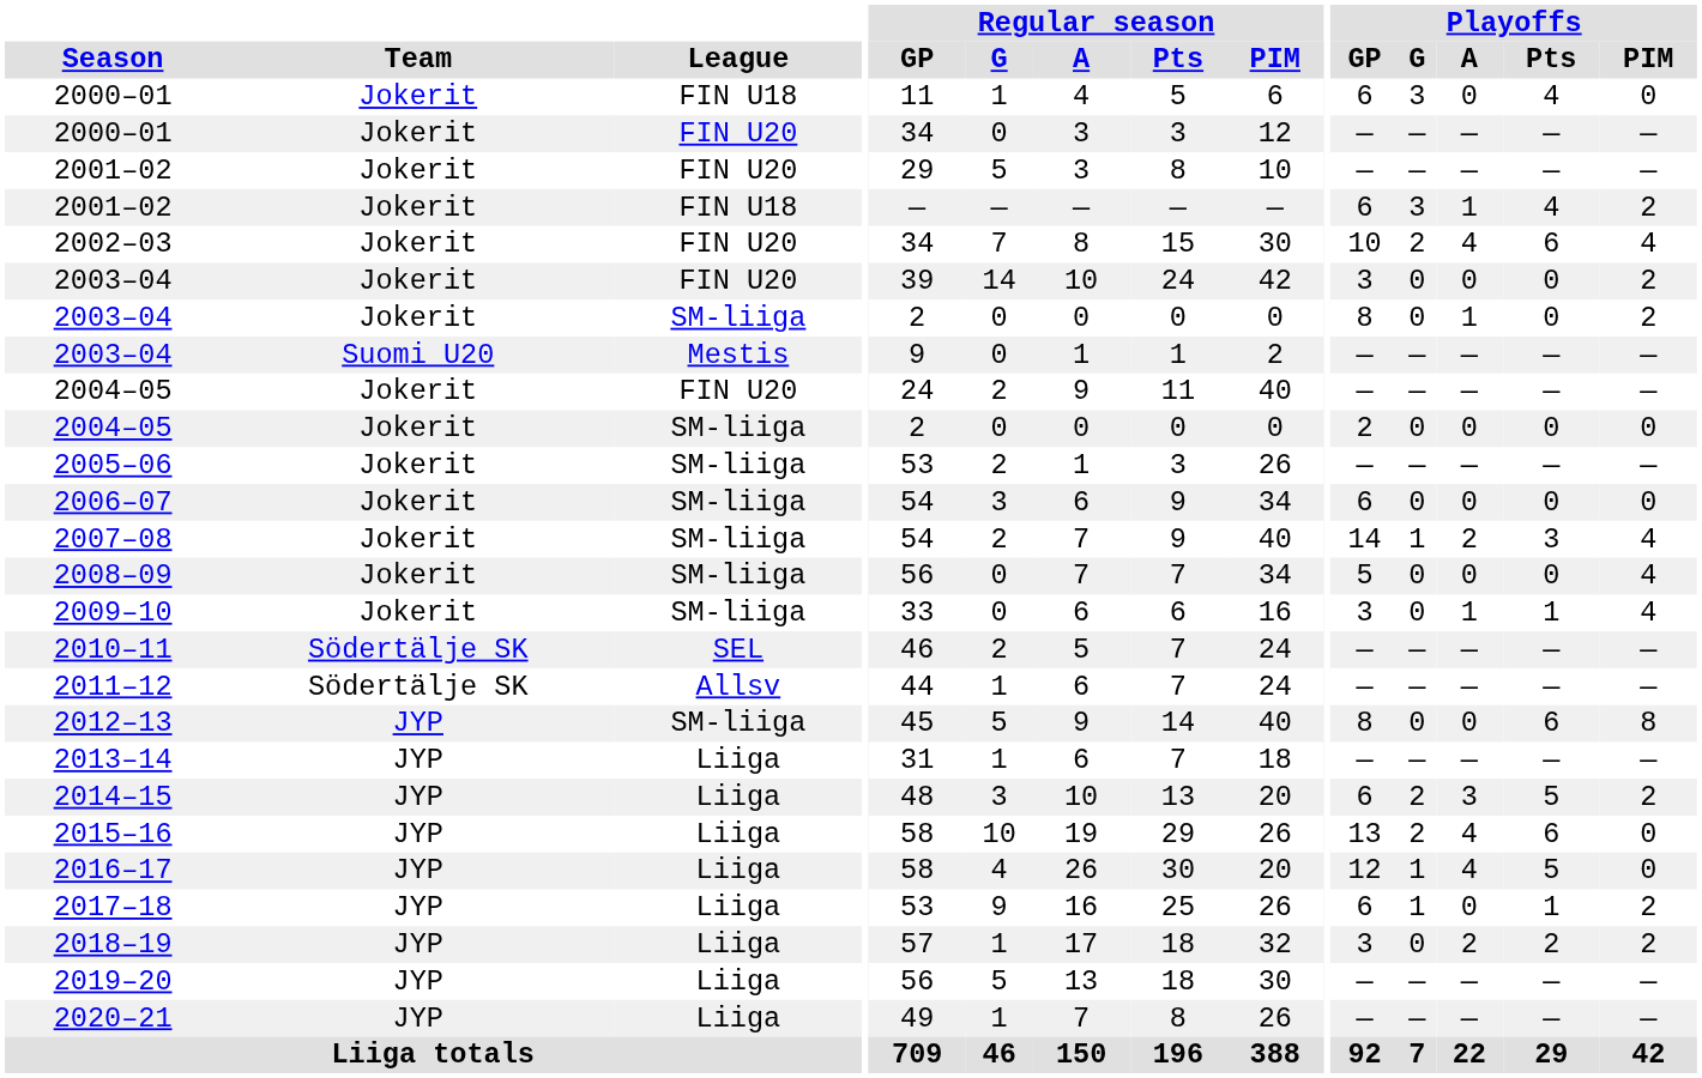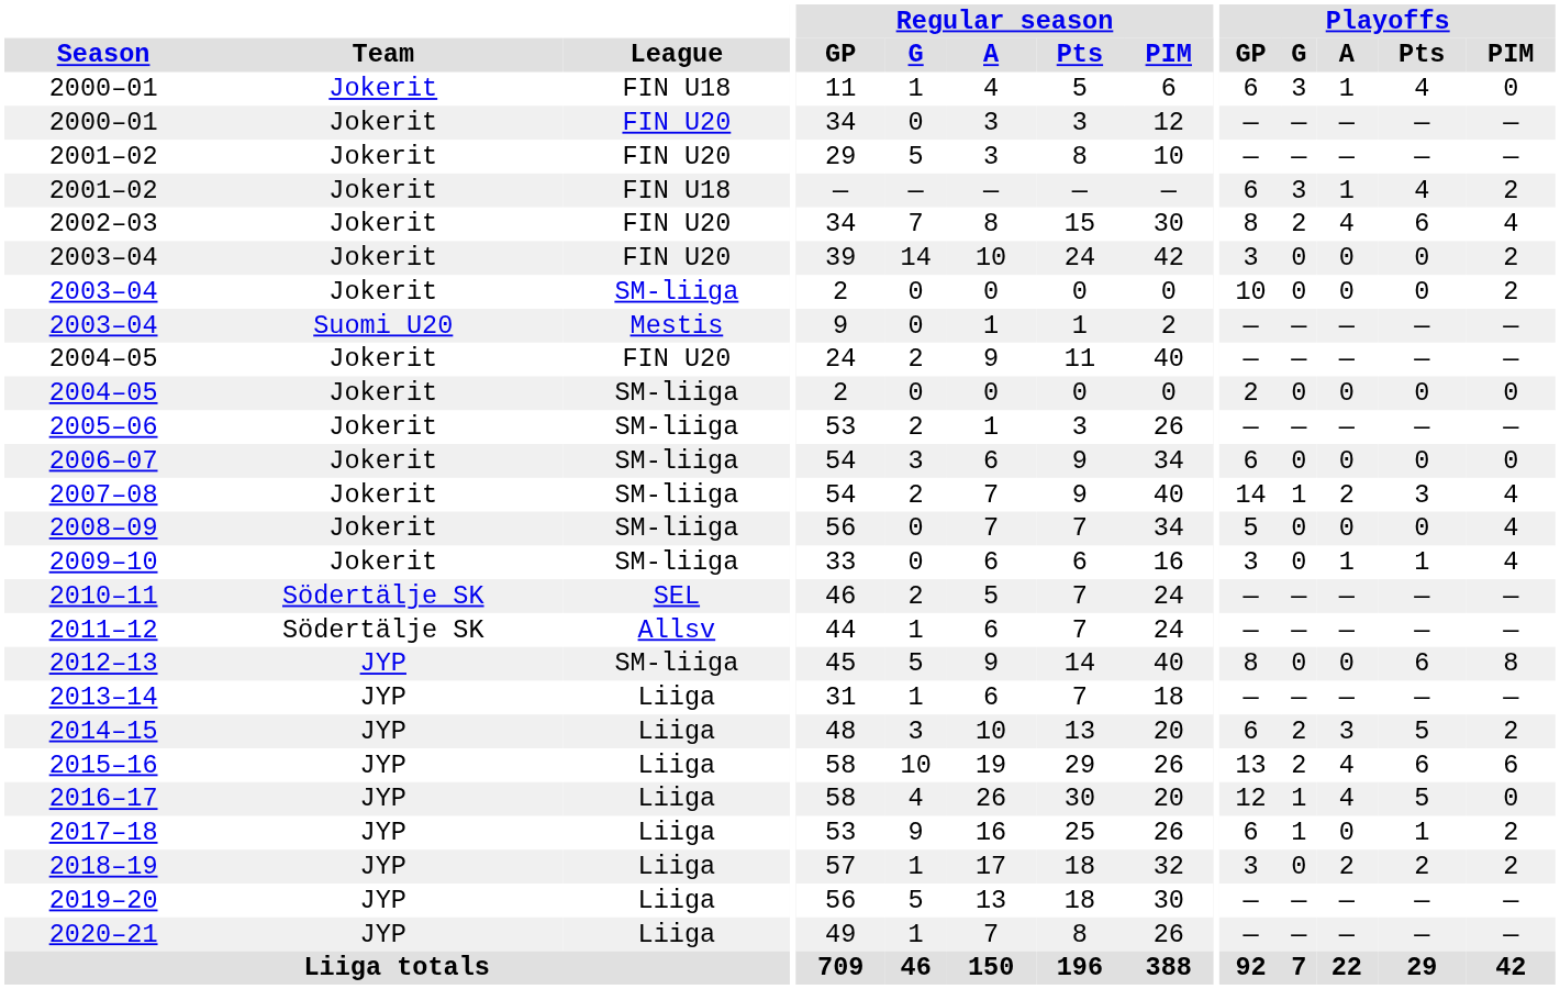 <table border="0" cellpadding="1" cellspacing="0" style="text-align:center; width:60em">
 <tr bgcolor="#e0e0e0">
 <th colspan="3" bgcolor="#ffffff"></th>
 <th rowspan="99" bgcolor="#ffffff"></th>
 <th colspan="5"><a href='#'>Regular season</a></th>
 <th rowspan="99" bgcolor="#ffffff"></th>
 <th colspan="5"><a href='#'>Playoffs</a></th>
 </tr>
 <tr bgcolor="#e0e0e0">
 <th><a href='#'>Season</a></th>
 <th>Team</th>
 <th>League</th>
 <th>GP</th>
 <th><a href='#'>G</a></th>
 <th><a href='#'>A</a></th>
 <th><a href='#'>Pts</a></th>
 <th><a href='#'>PIM</a></th>
 <th>GP</th>
 <th>G</th>
 <th>A</th>
 <th>Pts</th>
 <th>PIM</th>
 </tr>
 <tr>
 <td>2000–01</td>
 <td><a href='#'>Jokerit</a></td>
 <td>FIN U18</td>
 <td>11</td>
 <td>1</td>
 <td>4</td>
 <td>5</td>
 <td>6</td>
 <td>6</td>
 <td>3</td>
-<td>0</td>
+<td>1</td>
 <td>4</td>
 <td>0</td>
 </tr>
 <tr bgcolor="#f0f0f0">
 <td>2000–01</td>
 <td>Jokerit</td>
 <td><a href='#'>FIN U20</a></td>
 <td>34</td>
 <td>0</td>
 <td>3</td>
 <td>3</td>
 <td>12</td>
 <td>—</td>
 <td>—</td>
 <td>—</td>
 <td>—</td>
 <td>—</td>
 </tr>
 <tr>
 <td>2001–02</td>
 <td>Jokerit</td>
 <td>FIN U20</td>
 <td>29</td>
 <td>5</td>
 <td>3</td>
 <td>8</td>
 <td>10</td>
 <td>—</td>
 <td>—</td>
 <td>—</td>
 <td>—</td>
 <td>—</td>
 </tr>
 <tr bgcolor="#f0f0f0">
 <td>2001–02</td>
 <td>Jokerit</td>
 <td>FIN U18</td>
 <td>—</td>
 <td>—</td>
 <td>—</td>
 <td>—</td>
 <td>—</td>
 <td>6</td>
 <td>3</td>
 <td>1</td>
 <td>4</td>
 <td>2</td>
 </tr>
 <tr>
 <td>2002–03</td>
 <td>Jokerit</td>
 <td>FIN U20</td>
 <td>34</td>
 <td>7</td>
 <td>8</td>
 <td>15</td>
 <td>30</td>
-<td>10</td>
+<td>8</td>
 <td>2</td>
 <td>4</td>
 <td>6</td>
 <td>4</td>
 </tr>
 <tr bgcolor="#f0f0f0">
 <td>2003–04</td>
 <td>Jokerit</td>
 <td>FIN U20</td>
 <td>39</td>
 <td>14</td>
 <td>10</td>
 <td>24</td>
 <td>42</td>
 <td>3</td>
 <td>0</td>
 <td>0</td>
 <td>0</td>
 <td>2</td>
 </tr>
 <tr>
 <td><a href='#'>2003–04</a></td>
 <td>Jokerit</td>
 <td><a href='#'>SM-liiga</a></td>
 <td>2</td>
 <td>0</td>
 <td>0</td>
 <td>0</td>
 <td>0</td>
-<td>8</td>
+<td>10</td>
 <td>0</td>
-<td>1</td>
+<td>0</td>
 <td>0</td>
 <td>2</td>
 </tr>
 <tr bgcolor="#f0f0f0">
 <td><a href='#'>2003–04</a></td>
 <td><a href='#'>Suomi U20</a></td>
 <td><a href='#'>Mestis</a></td>
 <td>9</td>
 <td>0</td>
 <td>1</td>
 <td>1</td>
 <td>2</td>
 <td>—</td>
 <td>—</td>
 <td>—</td>
 <td>—</td>
 <td>—</td>
 </tr>
 <tr>
 <td>2004–05</td>
 <td>Jokerit</td>
 <td>FIN U20</td>
 <td>24</td>
 <td>2</td>
 <td>9</td>
 <td>11</td>
 <td>40</td>
 <td>—</td>
 <td>—</td>
 <td>—</td>
 <td>—</td>
 <td>—</td>
 </tr>
 <tr bgcolor="#f0f0f0">
 <td><a href='#'>2004–05</a></td>
 <td>Jokerit</td>
 <td>SM-liiga</td>
 <td>2</td>
 <td>0</td>
 <td>0</td>
 <td>0</td>
 <td>0</td>
 <td>2</td>
 <td>0</td>
 <td>0</td>
 <td>0</td>
 <td>0</td>
 </tr>
 <tr>
 <td><a href='#'>2005–06</a></td>
 <td>Jokerit</td>
 <td>SM-liiga</td>
 <td>53</td>
 <td>2</td>
 <td>1</td>
 <td>3</td>
 <td>26</td>
 <td>—</td>
 <td>—</td>
 <td>—</td>
 <td>—</td>
 <td>—</td>
 </tr>
 <tr bgcolor="#f0f0f0">
 <td><a href='#'>2006–07</a></td>
 <td>Jokerit</td>
 <td>SM-liiga</td>
 <td>54</td>
 <td>3</td>
 <td>6</td>
 <td>9</td>
 <td>34</td>
 <td>6</td>
 <td>0</td>
 <td>0</td>
 <td>0</td>
 <td>0</td>
 </tr>
 <tr>
 <td><a href='#'>2007–08</a></td>
 <td>Jokerit</td>
 <td>SM-liiga</td>
 <td>54</td>
 <td>2</td>
 <td>7</td>
 <td>9</td>
 <td>40</td>
 <td>14</td>
 <td>1</td>
 <td>2</td>
 <td>3</td>
 <td>4</td>
 </tr>
 <tr bgcolor="#f0f0f0">
 <td><a href='#'>2008–09</a></td>
 <td>Jokerit</td>
 <td>SM-liiga</td>
 <td>56</td>
 <td>0</td>
 <td>7</td>
 <td>7</td>
 <td>34</td>
 <td>5</td>
 <td>0</td>
 <td>0</td>
 <td>0</td>
 <td>4</td>
 </tr>
 <tr>
 <td><a href='#'>2009–10</a></td>
 <td>Jokerit</td>
 <td>SM-liiga</td>
 <td>33</td>
 <td>0</td>
 <td>6</td>
 <td>6</td>
 <td>16</td>
 <td>3</td>
 <td>0</td>
 <td>1</td>
 <td>1</td>
 <td>4</td>
 </tr>
 <tr bgcolor="#f0f0f0">
 <td><a href='#'>2010–11</a></td>
 <td><a href='#'>Södertälje SK</a></td>
 <td><a href='#'>SEL</a></td>
 <td>46</td>
 <td>2</td>
 <td>5</td>
 <td>7</td>
 <td>24</td>
 <td>—</td>
 <td>—</td>
 <td>—</td>
 <td>—</td>
 <td>—</td>
 </tr>
 <tr>
 <td><a href='#'>2011–12</a></td>
 <td>Södertälje SK</td>
 <td><a href='#'>Allsv</a></td>
 <td>44</td>
 <td>1</td>
 <td>6</td>
 <td>7</td>
 <td>24</td>
 <td>—</td>
 <td>—</td>
 <td>—</td>
 <td>—</td>
 <td>—</td>
 </tr>
 <tr bgcolor="#f0f0f0">
 <td><a href='#'>2012–13</a></td>
 <td><a href='#'>JYP</a></td>
 <td>SM-liiga</td>
 <td>45</td>
 <td>5</td>
 <td>9</td>
 <td>14</td>
 <td>40</td>
 <td>8</td>
 <td>0</td>
 <td>0</td>
 <td>6</td>
 <td>8</td>
 </tr>
 <tr>
 <td><a href='#'>2013–14</a></td>
 <td>JYP</td>
 <td>Liiga</td>
 <td>31</td>
 <td>1</td>
 <td>6</td>
 <td>7</td>
 <td>18</td>
 <td>—</td>
 <td>—</td>
 <td>—</td>
 <td>—</td>
 <td>—</td>
 </tr>
 <tr bgcolor="#f0f0f0">
 <td><a href='#'>2014–15</a></td>
 <td>JYP</td>
 <td>Liiga</td>
 <td>48</td>
 <td>3</td>
 <td>10</td>
 <td>13</td>
 <td>20</td>
 <td>6</td>
 <td>2</td>
 <td>3</td>
 <td>5</td>
 <td>2</td>
 </tr>
 <tr>
 <td><a href='#'>2015–16</a></td>
 <td>JYP</td>
 <td>Liiga</td>
 <td>58</td>
 <td>10</td>
 <td>19</td>
 <td>29</td>
 <td>26</td>
 <td>13</td>
 <td>2</td>
 <td>4</td>
 <td>6</td>
-<td>0</td>
+<td>6</td>
 </tr>
 <tr bgcolor="#f0f0f0">
 <td><a href='#'>2016–17</a></td>
 <td>JYP</td>
 <td>Liiga</td>
 <td>58</td>
 <td>4</td>
 <td>26</td>
 <td>30</td>
 <td>20</td>
 <td>12</td>
 <td>1</td>
 <td>4</td>
 <td>5</td>
 <td>0</td>
 </tr>
 <tr>
 <td><a href='#'>2017–18</a></td>
 <td>JYP</td>
 <td>Liiga</td>
 <td>53</td>
 <td>9</td>
 <td>16</td>
 <td>25</td>
 <td>26</td>
 <td>6</td>
 <td>1</td>
 <td>0</td>
 <td>1</td>
 <td>2</td>
 </tr>
 <tr bgcolor="#f0f0f0">
 <td><a href='#'>2018–19</a></td>
 <td>JYP</td>
 <td>Liiga</td>
 <td>57</td>
 <td>1</td>
 <td>17</td>
 <td>18</td>
 <td>32</td>
 <td>3</td>
 <td>0</td>
 <td>2</td>
 <td>2</td>
 <td>2</td>
 </tr>
 <tr>
 <td><a href='#'>2019–20</a></td>
 <td>JYP</td>
 <td>Liiga</td>
 <td>56</td>
 <td>5</td>
 <td>13</td>
 <td>18</td>
 <td>30</td>
 <td>—</td>
 <td>—</td>
 <td>—</td>
 <td>—</td>
 <td>—</td>
 </tr>
 <tr bgcolor="#f0f0f0">
 <td><a href='#'>2020–21</a></td>
 <td>JYP</td>
 <td>Liiga</td>
 <td>49</td>
 <td>1</td>
 <td>7</td>
 <td>8</td>
 <td>26</td>
 <td>—</td>
 <td>—</td>
 <td>—</td>
 <td>—</td>
 <td>—</td>
 </tr>
 <tr bgcolor="#e0e0e0">
 <th colspan="3">Liiga totals</th>
 <th>709</th>
 <th>46</th>
 <th>150</th>
 <th>196</th>
 <th>388</th>
 <th>92</th>
 <th>7</th>
 <th>22</th>
 <th>29</th>
 <th>42</th>
 </tr>
 </table>
